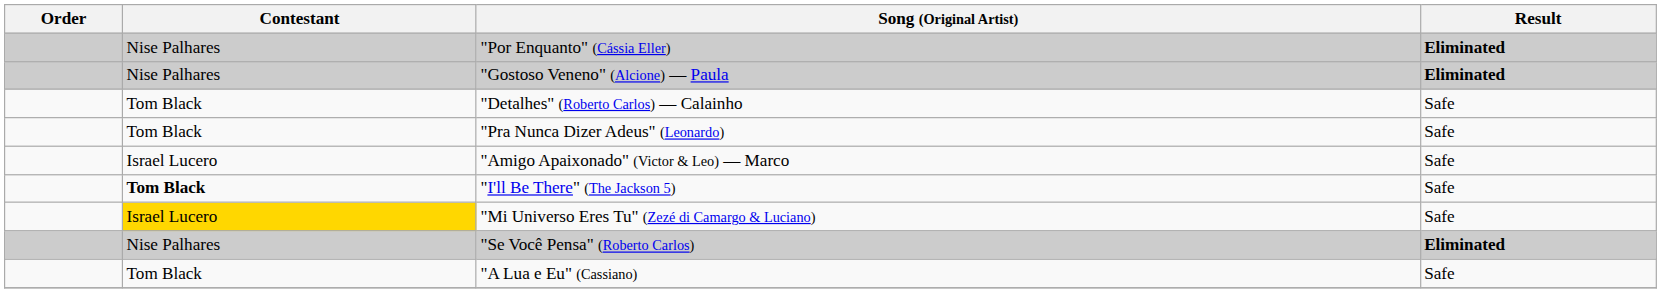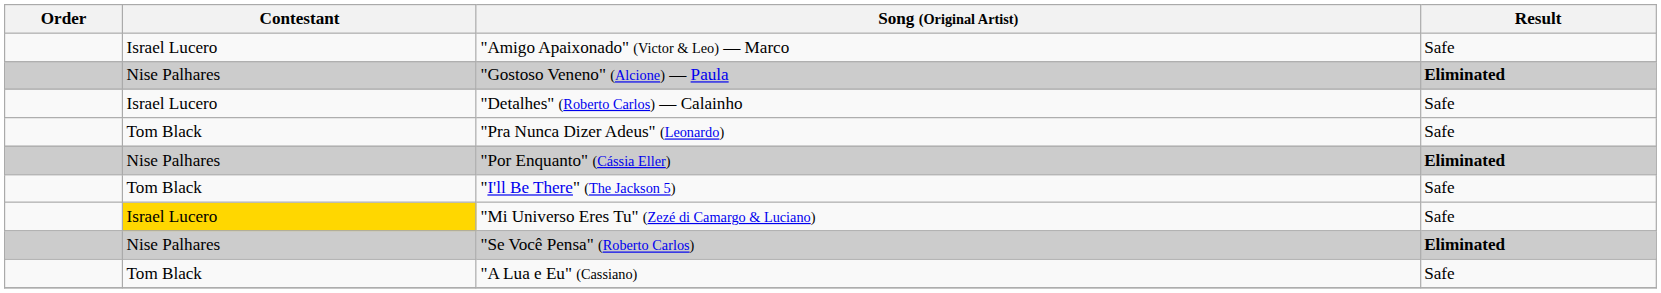 <table class="wikitable" style="font-size:90%; width:70%; text-align: left;">
 <tr>
 <th width="05%">Order</th>
 <th width="15%">Contestant</th>
 <th width="40%">Song <small>(Original Artist)</small></th>
 <th width="10%">Result</th>
 </tr>
 <tr>
-<td bgcolor="CCCCCC"></td>
-<td bgcolor="CCCCCC">Nise Palhares</td>
-<td bgcolor="CCCCCC">"Por Enquanto" <small>(<a href='#'>Cássia Eller</a>)</small></td>
-<td bgcolor="CCCCCC"><strong>Eliminated</strong></td>
+<td></td>
+<td>Israel Lucero</td>
+<td>"Amigo Apaixonado" <small>(Victor & Leo)</small> — Marco</td>
+<td>Safe</td>
 </tr>
 <tr>
 <td bgcolor="CCCCCC"></td>
 <td bgcolor="CCCCCC">Nise Palhares</td>
 <td bgcolor="CCCCCC">"Gostoso Veneno" <small>(<a href='#'>Alcione</a>)</small> — <a href='#'>Paula</a></td>
 <td bgcolor="CCCCCC"><strong>Eliminated</strong></td>
 </tr>
 <tr>
 <td></td>
-<td>Tom Black</td>
+<td>Israel Lucero</td>
 <td>"Detalhes" <small>(<a href='#'>Roberto Carlos</a>)</small> — Calainho</td>
 <td>Safe</td>
 </tr>
 <tr>
 <td></td>
 <td>Tom Black</td>
 <td>"Pra Nunca Dizer Adeus" <small>(<a href='#'>Leonardo</a>)</small></td>
 <td>Safe</td>
 </tr>
 <tr>
-<td></td>
-<td>Israel Lucero</td>
-<td>"Amigo Apaixonado" <small>(Victor & Leo)</small> — Marco</td>
-<td>Safe</td>
+<td bgcolor="CCCCCC"></td>
+<td bgcolor="CCCCCC">Nise Palhares</td>
+<td bgcolor="CCCCCC">"Por Enquanto" <small>(<a href='#'>Cássia Eller</a>)</small></td>
+<td bgcolor="CCCCCC"><strong>Eliminated</strong></td>
 </tr>
 <tr>
 <td></td>
-<td><strong>Tom Black</strong></td>
+<td>Tom Black</td>
 <td>"<a href='#'>I'll Be There</a>" <small>(<a href='#'>The Jackson 5</a>)</small></td>
 <td>Safe</td>
 </tr>
 <tr>
 <td></td>
 <td style="background: gold;">Israel Lucero</td>
 <td>"Mi Universo Eres Tu" <small>(<a href='#'>Zezé di Camargo & Luciano</a>)</small></td>
 <td>Safe</td>
 </tr>
 <tr>
 <td bgcolor="CCCCCC"></td>
 <td bgcolor="CCCCCC">Nise Palhares</td>
 <td bgcolor="CCCCCC">"Se Você Pensa" <small>(<a href='#'>Roberto Carlos</a>)</small></td>
 <td bgcolor="CCCCCC"><strong>Eliminated</strong></td>
 </tr>
 <tr>
 <td></td>
 <td>Tom Black</td>
 <td>"A Lua e Eu" <small>(Cassiano)</small></td>
 <td>Safe</td>
 </tr>
 <tr>
 </tr>
 </table>
